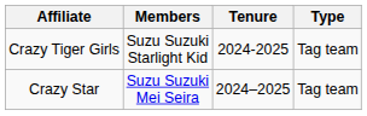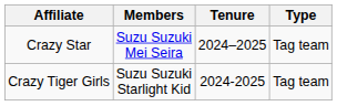 <table class="wikitable sortable" style="text-align:center;">
 <tr>
 <th>Affiliate</th>
 <th>Members</th>
 <th>Tenure</th>
 <th>Type</th>
 </tr>
 <tr>
+<td>Crazy Star</td>
+<td><a href='#'>Suzu Suzuki</a><br><a href='#'>Mei Seira</a></td>
+<td>2024–2025</td>
+<td>Tag team</td>
+</tr>
+<tr>
 <td>Crazy Tiger Girls</td>
 <td>Suzu Suzuki<br>Starlight Kid</td>
 <td>2024-2025</td>
 <td>Tag team</td>
 </tr>
-<tr>
-<td>Crazy Star</td>
-<td><a href='#'>Suzu Suzuki</a><br><a href='#'>Mei Seira</a></td>
-<td>2024–2025</td>
-<td>Tag team</td>
-</tr>
 </table>
